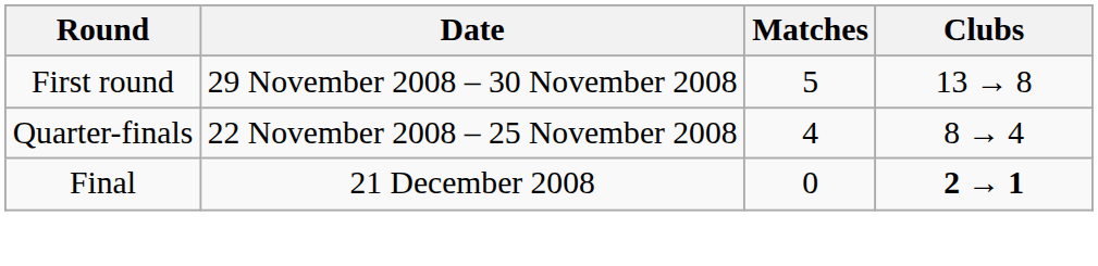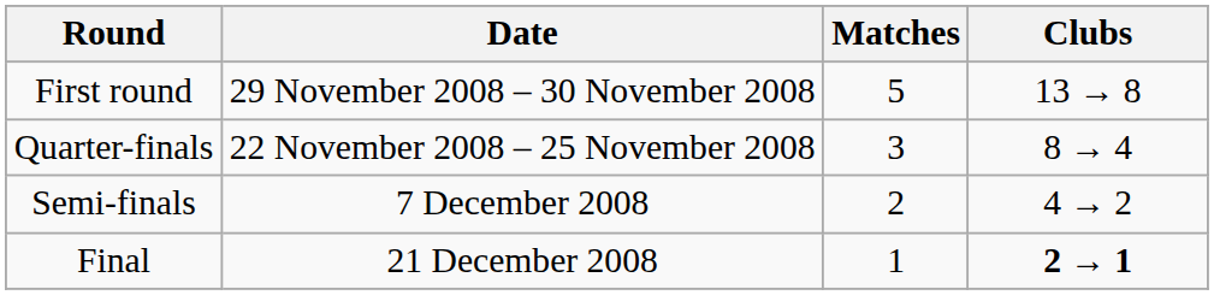 <table class="wikitable">
 <tr>
 <th>Round</th>
 <th>Date</th>
 <th>Matches</th>
 <th width=100>Clubs</th>
 </tr>
 <tr align=center>
 <td>First round</td>
 <td>29 November 2008 – 30 November 2008</td>
 <td>5</td>
 <td>13 → 8</td>
 </tr>
 <tr align=center>
 <td>Quarter-finals</td>
 <td>22 November 2008 – 25 November 2008</td>
-<td>4</td>
+<td>3</td>
 <td>8 → 4</td>
+</tr>
+<tr align=center>
+<td>Semi-finals</td>
+<td>7 December 2008</td>
+<td>2</td>
+<td>4 → 2</td>
 </tr>
 <tr align=center>
 <td>Final</td>
 <td>21 December 2008</td>
-<td>0</td>
+<td>1</td>
 <td><strong>2 → 1</strong></td>
 </tr>
 </table>
